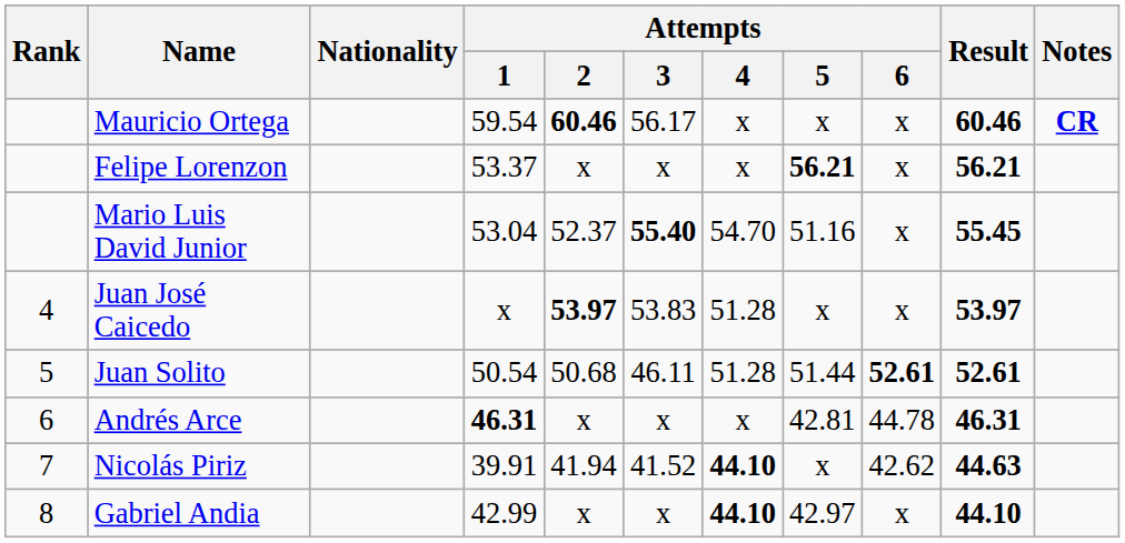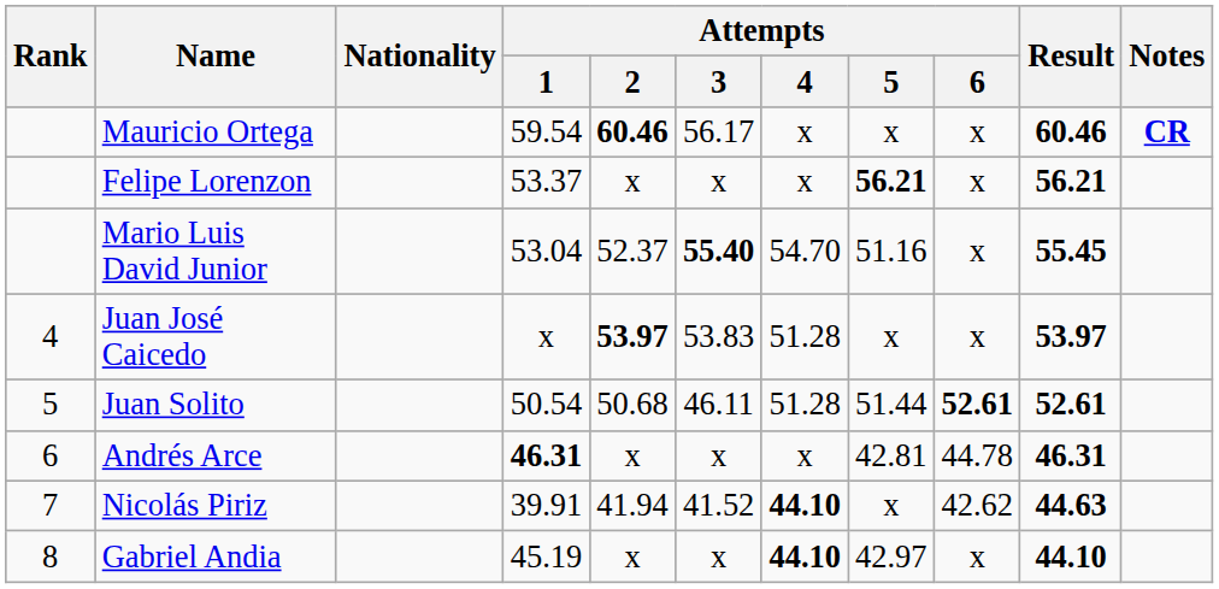 <table class="wikitable sortable" style="text-align:center">
 <tr>
 <th rowspan=2>Rank</th>
 <th rowspan=2>Name</th>
 <th rowspan=2>Nationality</th>
 <th colspan=6>Attempts</th>
 <th rowspan=2>Result</th>
 <th rowspan=2>Notes</th>
 </tr>
 <tr>
 <th>1</th>
 <th>2</th>
 <th>3</th>
 <th>4</th>
 <th>5</th>
 <th>6</th>
 </tr>
 <tr>
 <td align=center></td>
 <td align=left><a href='#'>Mauricio Ortega</a></td>
 <td align=left></td>
 <td>59.54</td>
 <td><strong>60.46</strong></td>
 <td>56.17</td>
 <td>x</td>
 <td>x</td>
 <td>x</td>
 <td><strong>60.46</strong></td>
 <td><strong><a href='#'>CR</a></strong></td>
 </tr>
 <tr>
 <td align=center></td>
 <td align=left><a href='#'>Felipe Lorenzon</a></td>
 <td align=left></td>
 <td>53.37</td>
 <td>x</td>
 <td>x</td>
 <td>x</td>
 <td><strong>56.21</strong></td>
 <td>x</td>
 <td><strong>56.21</strong></td>
 <td></td>
 </tr>
 <tr>
 <td align=center></td>
 <td align=left><a href='#'>Mario Luis David Junior</a></td>
 <td align=left></td>
 <td>53.04</td>
 <td>52.37</td>
 <td><strong>55.40</strong></td>
 <td>54.70</td>
 <td>51.16</td>
 <td>x</td>
 <td><strong>55.45</strong></td>
 <td></td>
 </tr>
 <tr>
 <td align=center>4</td>
 <td align=left><a href='#'>Juan José Caicedo</a></td>
 <td align=left></td>
 <td>x</td>
 <td><strong>53.97</strong></td>
 <td>53.83</td>
 <td>51.28</td>
 <td>x</td>
 <td>x</td>
 <td><strong>53.97</strong></td>
 <td></td>
 </tr>
 <tr>
 <td align=center>5</td>
 <td align=left><a href='#'>Juan Solito</a></td>
 <td align=left></td>
 <td>50.54</td>
 <td>50.68</td>
 <td>46.11</td>
 <td>51.28</td>
 <td>51.44</td>
 <td><strong>52.61</strong></td>
 <td><strong>52.61</strong></td>
 <td></td>
 </tr>
 <tr>
 <td align=center>6</td>
 <td align=left><a href='#'>Andrés Arce</a></td>
 <td align=left></td>
 <td><strong>46.31</strong></td>
 <td>x</td>
 <td>x</td>
 <td>x</td>
 <td>42.81</td>
 <td>44.78</td>
 <td><strong>46.31</strong></td>
 <td></td>
 </tr>
 <tr>
 <td align=center>7</td>
 <td align=left><a href='#'>Nicolás Piriz</a></td>
 <td align=left></td>
 <td>39.91</td>
 <td>41.94</td>
 <td>41.52</td>
 <td><strong>44.10</strong></td>
 <td>x</td>
 <td>42.62</td>
 <td><strong>44.63</strong></td>
 <td></td>
 </tr>
 <tr>
 <td align=center>8</td>
 <td align=left><a href='#'>Gabriel Andia</a></td>
 <td align=left></td>
-<td>42.99</td>
+<td>45.19</td>
 <td>x</td>
 <td>x</td>
 <td><strong>44.10</strong></td>
 <td>42.97</td>
 <td>x</td>
 <td><strong>44.10</strong></td>
 <td></td>
 </tr>
 </table>
